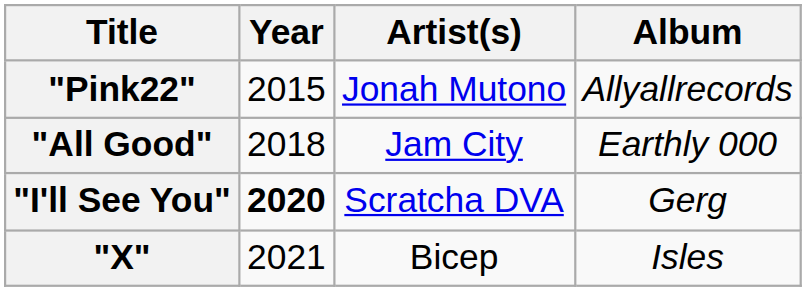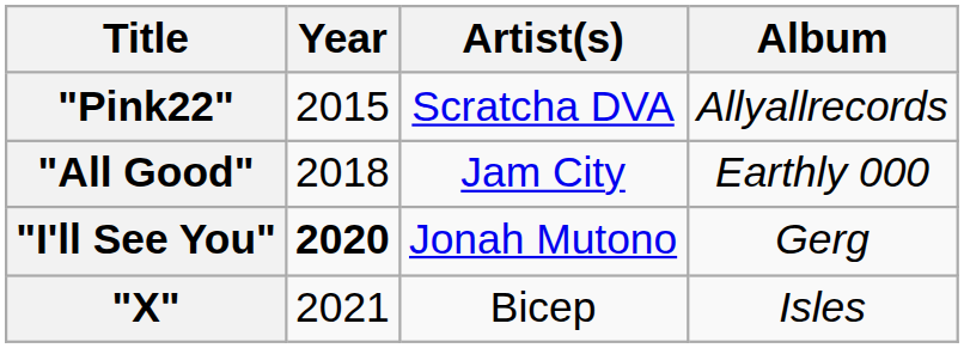 <table class="wikitable plainrowheaders" style="text-align:center;">
 <tr>
 <th scope="col">Title</th>
 <th scope="col">Year</th>
 <th scope="col">Artist(s)</th>
 <th scope="col">Album</th>
 </tr>
 <tr>
 <th scope="row">"Pink22"</th>
 <td>2015</td>
-<td><a href='#'>Jonah Mutono</a></td>
+<td><a href='#'>Scratcha DVA</a></td>
 <td><em>Allyallrecords</em></td>
 </tr>
 <tr>
 <th scope="row">"All Good"</th>
 <td>2018</td>
 <td><a href='#'>Jam City</a></td>
 <td><em>Earthly 000</em></td>
 </tr>
 <tr>
 <th scope="row">"I'll See You"</th>
 <td><strong>2020</strong></td>
-<td><a href='#'>Scratcha DVA</a></td>
+<td><a href='#'>Jonah Mutono</a></td>
 <td><em>Gerg</em></td>
 </tr>
 <tr>
 <th scope="row">"X"</th>
 <td>2021</td>
 <td>Bicep</td>
 <td><em>Isles</em></td>
 </tr>
 </table>
